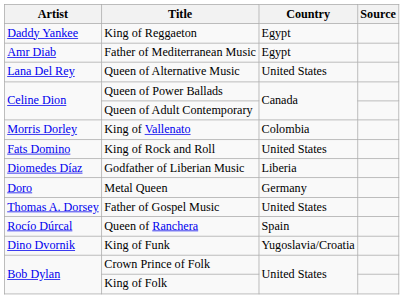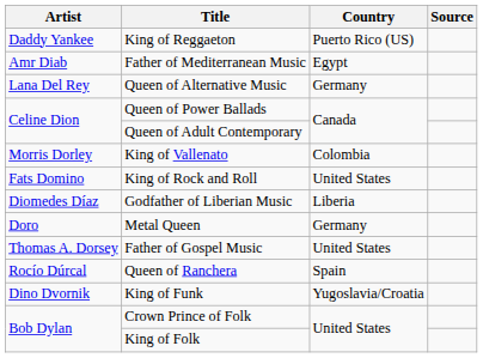 <table class="wikitable sortable">
 <tr>
 <th>Artist</th>
 <th>Title</th>
 <th>Country</th>
 <th class="unsortable">Source</th>
 </tr>
 <tr>
 <td><a href='#'>Daddy Yankee</a></td>
 <td>King of Reggaeton</td>
-<td>Egypt</td>
+<td>Puerto Rico (US)</td>
 <td></td>
 </tr>
 <tr>
 <td><a href='#'>Amr Diab</a></td>
 <td>Father of Mediterranean Music</td>
 <td>Egypt</td>
 <td></td>
 </tr>
 <tr>
 <td><a href='#'>Lana Del Rey</a></td>
 <td>Queen of Alternative Music</td>
-<td>United States</td>
+<td>Germany</td>
 <td></td>
 </tr>
 <tr>
 <td rowspan="2"><a href='#'>Celine Dion</a></td>
 <td>Queen of Power Ballads</td>
 <td rowspan="2">Canada</td>
 <td></td>
 </tr>
 <tr>
 <td>Queen of Adult Contemporary</td>
 <td></td>
 </tr>
 <tr>
 <td><a href='#'>Morris Dorley</a></td>
 <td>King of <a href='#'>Vallenato</a></td>
 <td>Colombia</td>
 <td></td>
 </tr>
 <tr>
 <td><a href='#'>Fats Domino</a></td>
 <td>King of Rock and Roll</td>
 <td>United States</td>
 <td></td>
 </tr>
 <tr>
 <td><a href='#'>Diomedes Díaz</a></td>
 <td>Godfather of Liberian Music</td>
 <td>Liberia</td>
 <td></td>
 </tr>
 <tr>
 <td><a href='#'>Doro</a></td>
 <td>Metal Queen</td>
 <td>Germany</td>
 <td></td>
 </tr>
 <tr>
 <td><a href='#'>Thomas A. Dorsey</a></td>
 <td>Father of Gospel Music</td>
 <td>United States</td>
 <td></td>
 </tr>
 <tr>
 <td><a href='#'>Rocío Dúrcal</a></td>
 <td>Queen of <a href='#'>Ranchera</a></td>
 <td>Spain</td>
 <td></td>
 </tr>
 <tr>
 <td><a href='#'>Dino Dvornik</a></td>
 <td>King of Funk</td>
 <td>Yugoslavia/Croatia</td>
 <td></td>
 </tr>
 <tr>
 <td rowspan="2"><a href='#'>Bob Dylan</a></td>
 <td>Crown Prince of Folk</td>
 <td rowspan="2">United States</td>
 <td></td>
 </tr>
 <tr>
 <td>King of Folk</td>
 <td></td>
 </tr>
 </table>
